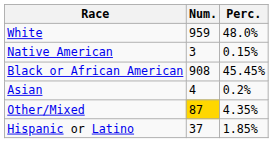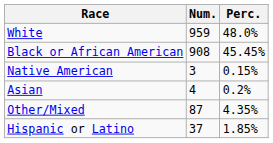 <table class="wikitable">
 <tr>
 <th>Race</th>
 <th>Num.</th>
 <th>Perc.</th>
 </tr>
 <tr>
 <td><a href='#'>White</a></td>
 <td>959</td>
 <td>48.0%</td>
 </tr>
 <tr>
+<td><a href='#'>Black or African American</a></td>
+<td>908</td>
+<td>45.45%</td>
+</tr>
+<tr>
 <td><a href='#'>Native American</a></td>
 <td>3</td>
 <td>0.15%</td>
-</tr>
-<tr>
-<td><a href='#'>Black or African American</a></td>
-<td>908</td>
-<td>45.45%</td>
 </tr>
 <tr>
 <td><a href='#'>Asian</a></td>
 <td>4</td>
 <td>0.2%</td>
 </tr>
 <tr>
 <td><a href='#'>Other/Mixed</a></td>
-<td style="background: gold;">87</td>
+<td>87</td>
 <td>4.35%</td>
 </tr>
 <tr>
 <td><a href='#'>Hispanic</a> or <a href='#'>Latino</a></td>
 <td>37</td>
 <td>1.85%</td>
 </tr>
 </table>
